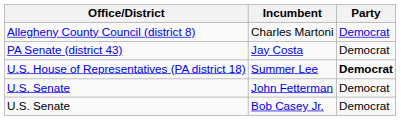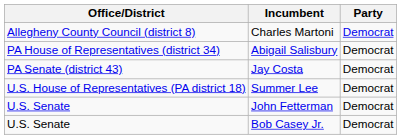 <table class="wikitable">
 <tr>
 <th>Office/District</th>
 <th>Incumbent</th>
 <th>Party</th>
 </tr>
 <tr>
 <td><a href='#'>Allegheny County Council (district 8)</a></td>
 <td>Charles Martoni</td>
 <td><a href='#'>Democrat</a></td>
 </tr>
 <tr>
+<td><a href='#'>PA House of Representatives (district 34)</a></td>
+<td><a href='#'>Abigail Salisbury</a></td>
+<td>Democrat</td>
+</tr>
+<tr>
 <td><a href='#'>PA Senate (district 43)</a></td>
 <td><a href='#'>Jay Costa</a></td>
 <td>Democrat</td>
 </tr>
 <tr>
 <td><a href='#'>U.S. House of Representatives (PA district 18)</a></td>
 <td><a href='#'>Summer Lee</a></td>
-<td><strong>Democrat</strong></td>
+<td>Democrat</td>
 </tr>
 <tr>
 <td><a href='#'>U.S. Senate</a></td>
 <td><a href='#'>John Fetterman</a></td>
 <td>Democrat</td>
 </tr>
 <tr>
 <td>U.S. Senate</td>
 <td><a href='#'>Bob Casey Jr.</a></td>
 <td>Democrat</td>
 </tr>
 </table>
